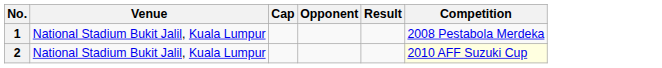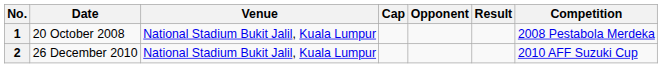 <table class="wikitable sortable plainrowheaders">
 <tr>
 <th scope=col>No.</th>
+<th scope=col data-sort-type=date>Date</th>
 <th scope=col>Venue</th>
 <th scope=col>Cap</th>
 <th scope=col>Opponent</th>
 <th scope=col>Result</th>
 <th scope=col>Competition</th>
 </tr>
 <tr>
 <th scope=row>1</th>
+<td>20 October 2008</td>
 <td><a href='#'>National Stadium Bukit Jalil</a>, <a href='#'>Kuala Lumpur</a></td>
 <td></td>
 <td></td>
 <td></td>
 <td><a href='#'>2008 Pestabola Merdeka</a></td>
 </tr>
 <tr>
 <th scope=row>2</th>
+<td>26 December 2010</td>
 <td><a href='#'>National Stadium Bukit Jalil</a>, <a href='#'>Kuala Lumpur</a></td>
 <td></td>
 <td></td>
 <td></td>
-<td style="background: lightyellow;"><a href='#'>2010 AFF Suzuki Cup</a></td>
+<td><a href='#'>2010 AFF Suzuki Cup</a></td>
 </tr>
 </table>
